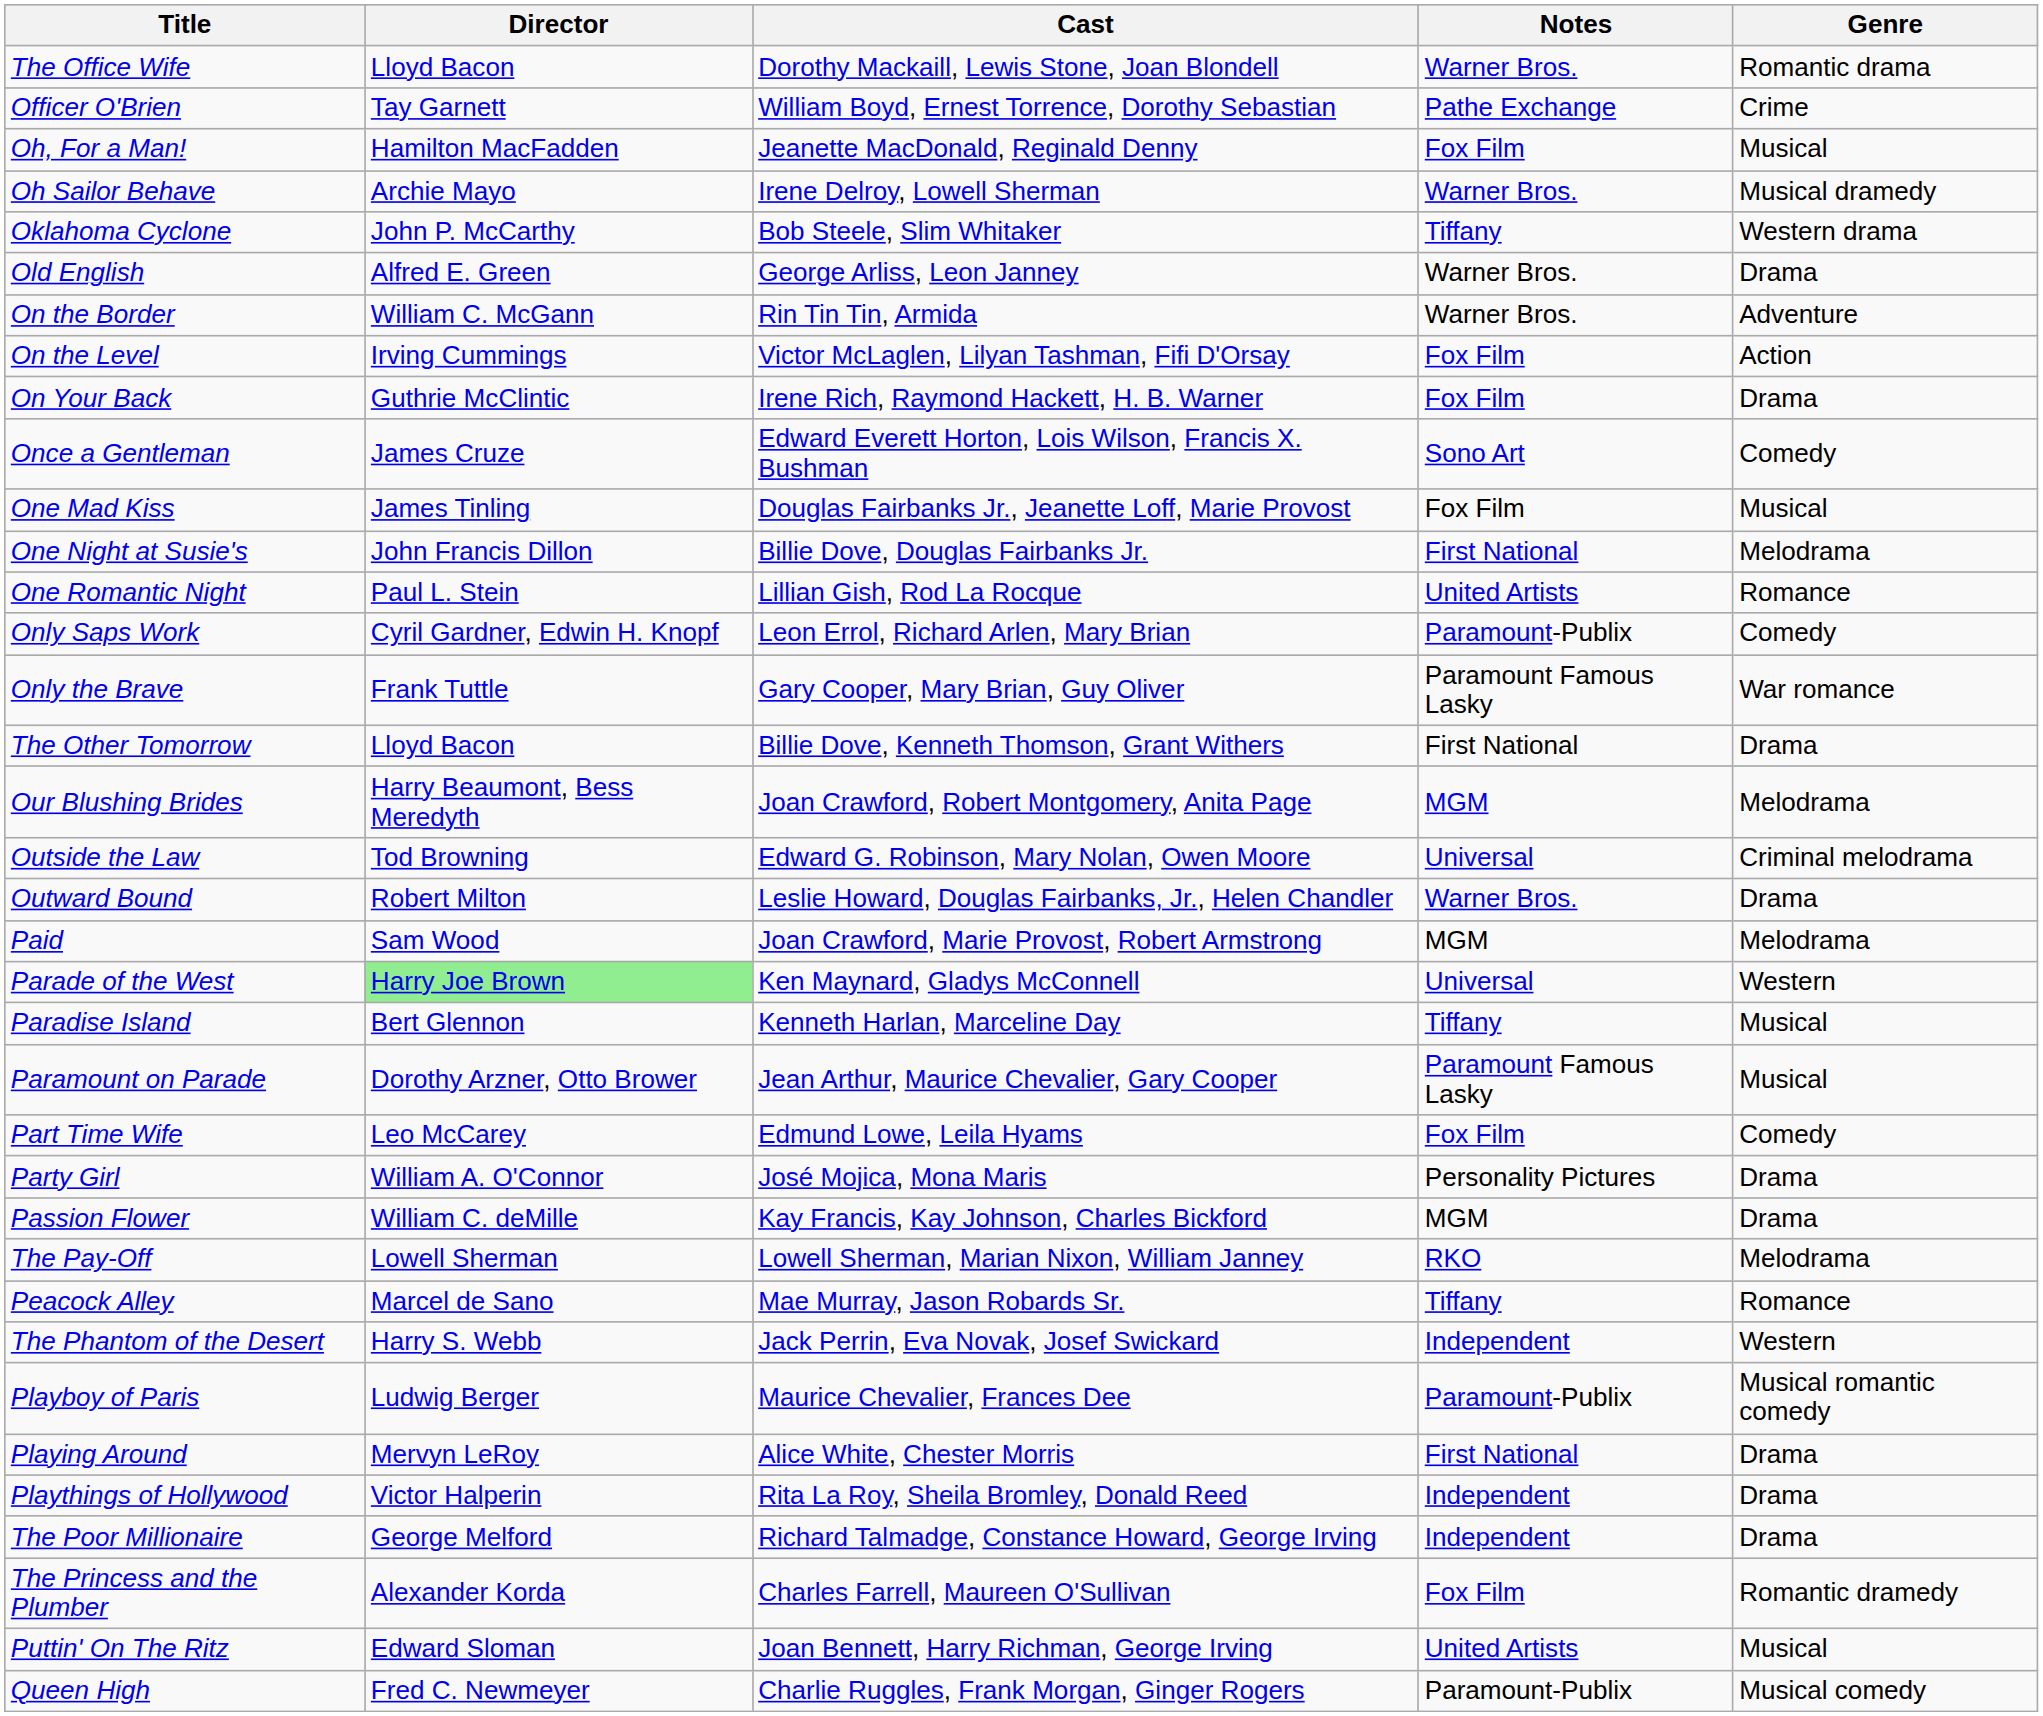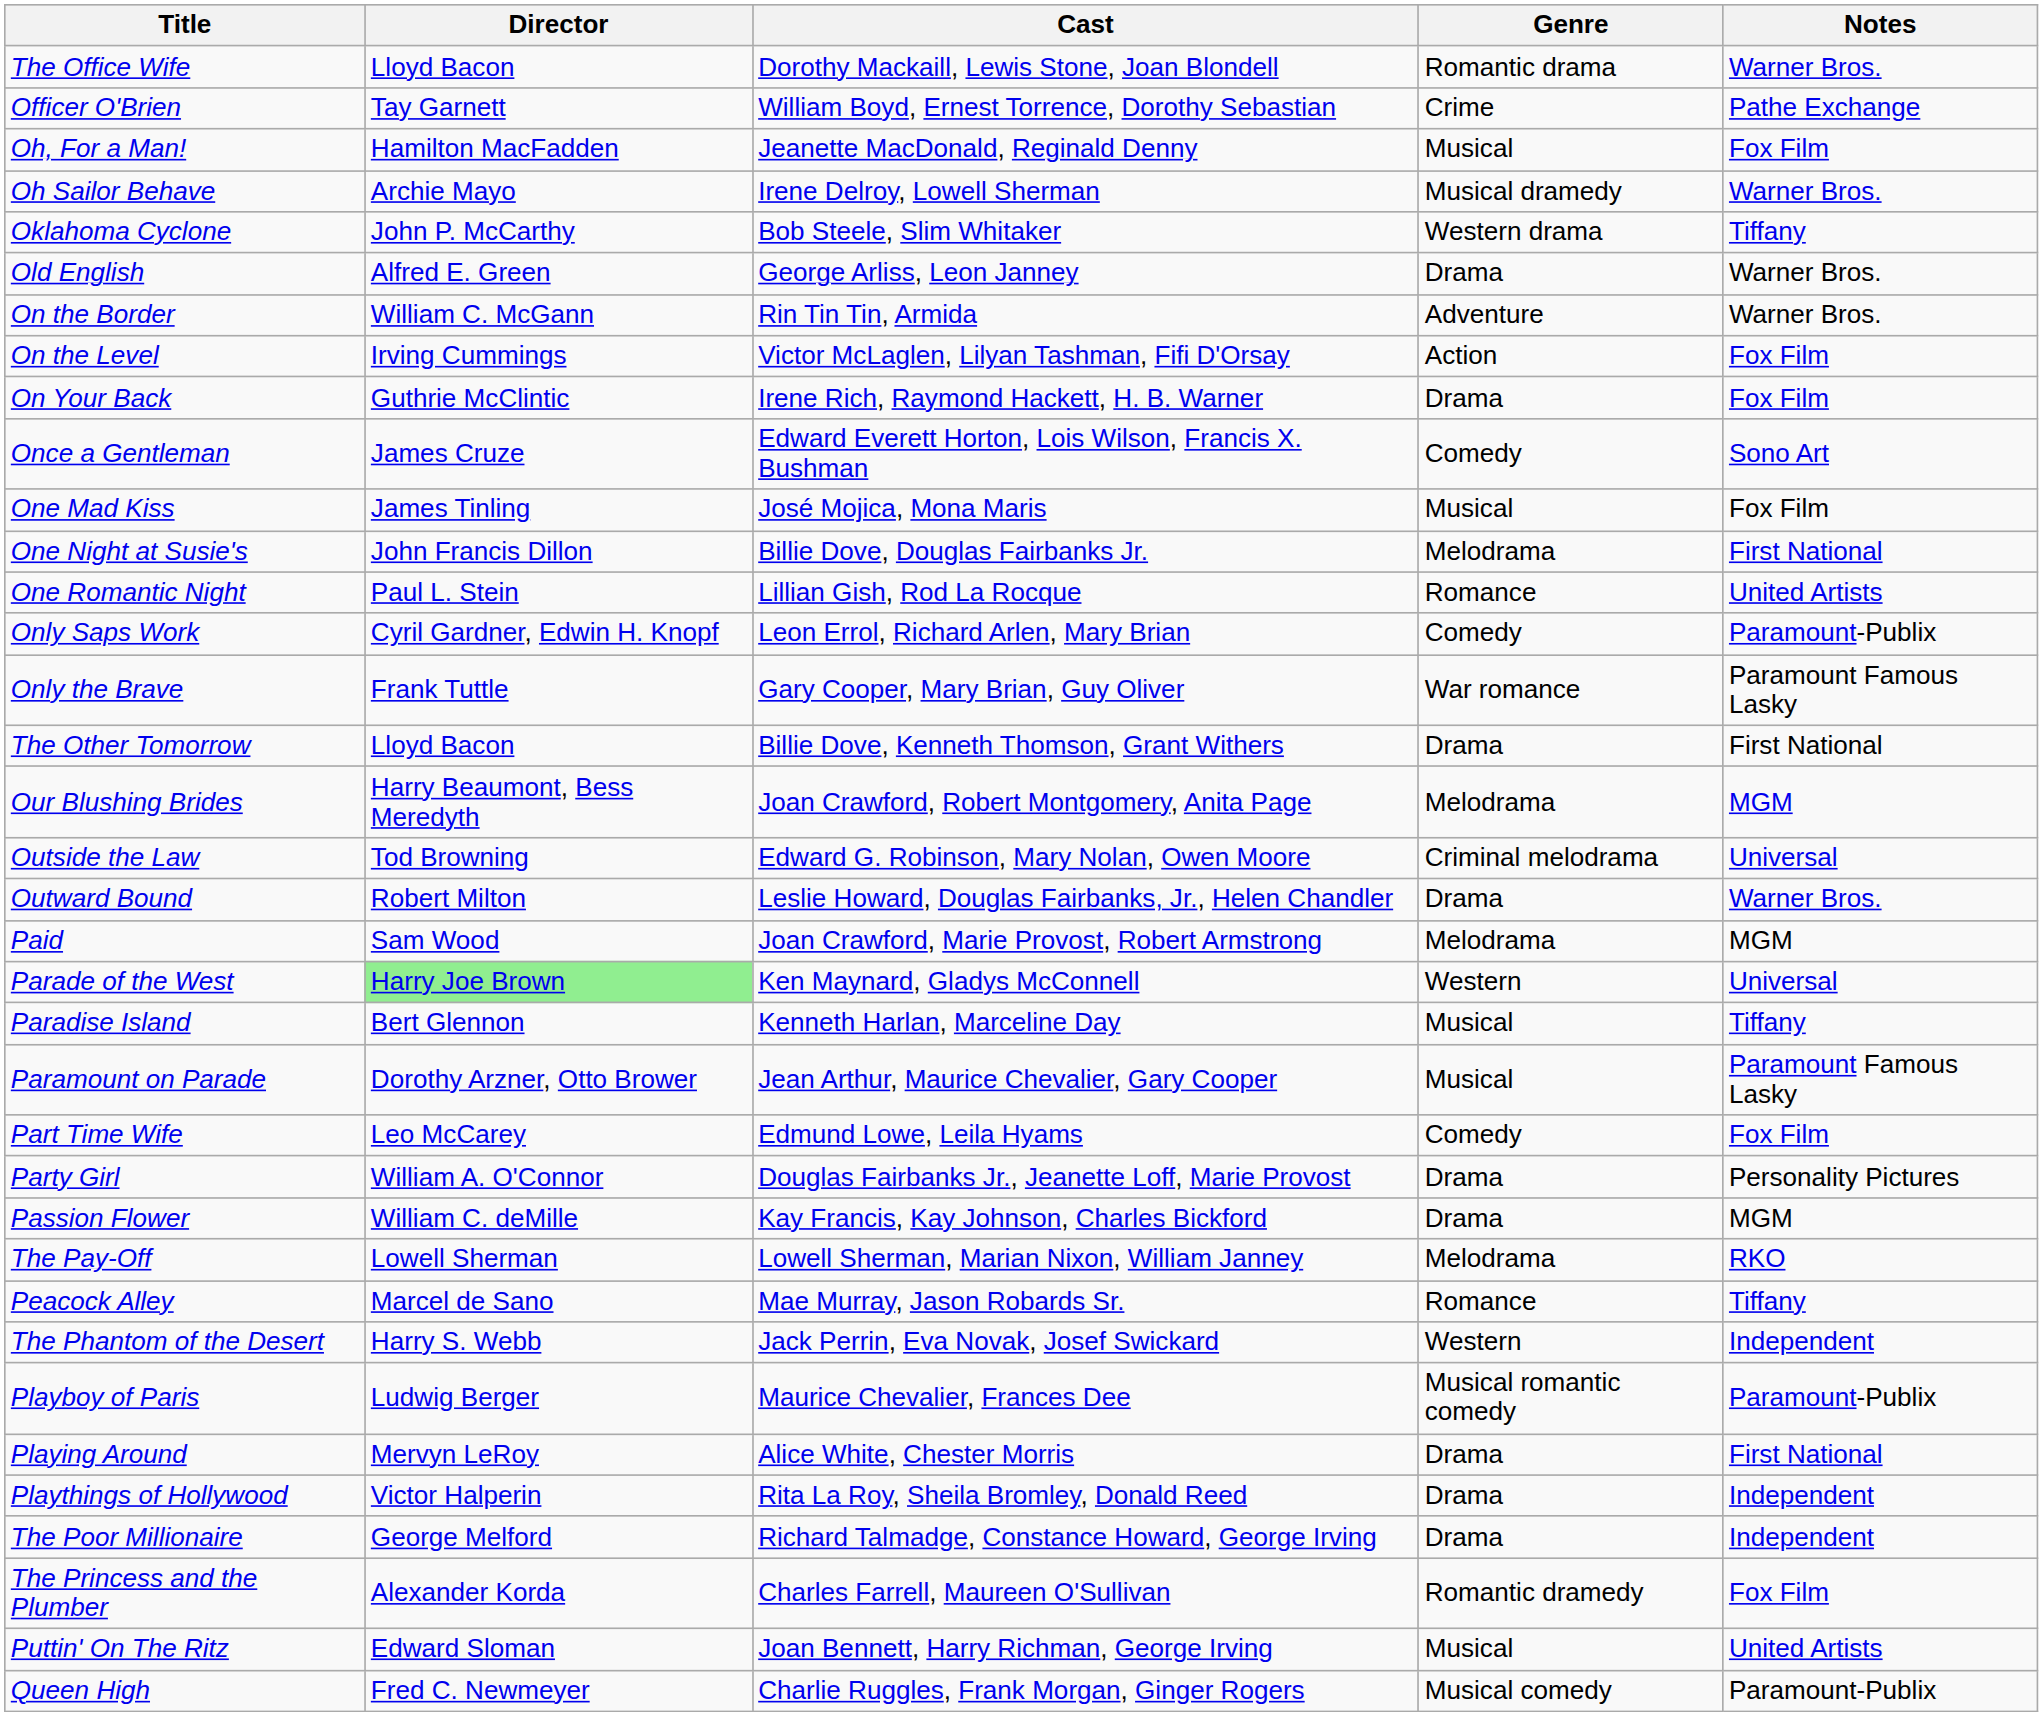 <table class=wikitable>
 <tr>
 <th>Title</th>
 <th>Director</th>
 <th>Cast</th>
+<th>Genre</th>
 <th>Notes</th>
-<th>Genre</th>
 </tr>
 <tr>
 <td><em><a href='#'>The Office Wife</a></em></td>
 <td><a href='#'>Lloyd Bacon</a></td>
 <td><a href='#'>Dorothy Mackaill</a>, <a href='#'>Lewis Stone</a>, <a href='#'>Joan Blondell</a></td>
+<td>Romantic drama</td>
 <td><a href='#'>Warner Bros.</a></td>
-<td>Romantic drama</td>
 </tr>
 <tr>
 <td><em><a href='#'>Officer O'Brien</a></em></td>
 <td><a href='#'>Tay Garnett</a></td>
 <td><a href='#'>William Boyd</a>, <a href='#'>Ernest Torrence</a>, <a href='#'>Dorothy Sebastian</a></td>
+<td>Crime</td>
 <td><a href='#'>Pathe Exchange</a></td>
-<td>Crime</td>
 </tr>
 <tr>
 <td><em><a href='#'>Oh, For a Man!</a></em></td>
 <td><a href='#'>Hamilton MacFadden</a></td>
 <td><a href='#'>Jeanette MacDonald</a>, <a href='#'>Reginald Denny</a></td>
+<td>Musical</td>
 <td><a href='#'>Fox Film</a></td>
-<td>Musical</td>
 </tr>
 <tr>
 <td><em><a href='#'>Oh Sailor Behave</a></em></td>
 <td><a href='#'>Archie Mayo</a></td>
 <td><a href='#'>Irene Delroy</a>, <a href='#'>Lowell Sherman</a></td>
+<td>Musical dramedy</td>
 <td><a href='#'>Warner Bros.</a></td>
-<td>Musical dramedy</td>
 </tr>
 <tr>
 <td><em><a href='#'>Oklahoma Cyclone</a></em></td>
 <td><a href='#'>John P. McCarthy</a></td>
 <td><a href='#'>Bob Steele</a>, <a href='#'>Slim Whitaker</a></td>
+<td>Western drama</td>
 <td><a href='#'>Tiffany</a></td>
-<td>Western drama</td>
 </tr>
 <tr>
 <td><em><a href='#'>Old English</a></em></td>
 <td><a href='#'>Alfred E. Green</a></td>
 <td><a href='#'>George Arliss</a>, <a href='#'>Leon Janney</a></td>
+<td>Drama</td>
 <td>Warner Bros.</td>
-<td>Drama</td>
 </tr>
 <tr>
 <td><em><a href='#'>On the Border</a></em></td>
 <td><a href='#'>William C. McGann</a></td>
 <td><a href='#'>Rin Tin Tin</a>, <a href='#'>Armida</a></td>
+<td>Adventure</td>
 <td>Warner Bros.</td>
-<td>Adventure</td>
 </tr>
 <tr>
 <td><em><a href='#'>On the Level</a></em></td>
 <td><a href='#'>Irving Cummings</a></td>
 <td><a href='#'>Victor McLaglen</a>, <a href='#'>Lilyan Tashman</a>, <a href='#'>Fifi D'Orsay</a></td>
+<td>Action</td>
 <td><a href='#'>Fox Film</a></td>
-<td>Action</td>
 </tr>
 <tr>
 <td><em><a href='#'>On Your Back</a></em></td>
 <td><a href='#'>Guthrie McClintic</a></td>
 <td><a href='#'>Irene Rich</a>, <a href='#'>Raymond Hackett</a>, <a href='#'>H. B. Warner</a></td>
+<td>Drama</td>
 <td><a href='#'>Fox Film</a></td>
-<td>Drama</td>
 </tr>
 <tr>
 <td><em><a href='#'>Once a Gentleman</a></em></td>
 <td><a href='#'>James Cruze</a></td>
 <td><a href='#'>Edward Everett Horton</a>, <a href='#'>Lois Wilson</a>, <a href='#'>Francis X. Bushman</a></td>
+<td>Comedy</td>
 <td><a href='#'>Sono Art</a></td>
-<td>Comedy</td>
 </tr>
 <tr>
 <td><em><a href='#'>One Mad Kiss</a></em></td>
 <td><a href='#'>James Tinling</a></td>
-<td><a href='#'>Douglas Fairbanks Jr.</a>, <a href='#'>Jeanette Loff</a>, <a href='#'>Marie Provost</a></td>
+<td><a href='#'>José Mojica</a>, <a href='#'>Mona Maris</a></td>
+<td>Musical</td>
 <td>Fox Film</td>
-<td>Musical</td>
 </tr>
 <tr>
 <td><em><a href='#'>One Night at Susie's</a></em></td>
 <td><a href='#'>John Francis Dillon</a></td>
 <td><a href='#'>Billie Dove</a>, <a href='#'>Douglas Fairbanks Jr.</a></td>
+<td>Melodrama</td>
 <td><a href='#'>First National</a></td>
-<td>Melodrama</td>
 </tr>
 <tr>
 <td><em><a href='#'>One Romantic Night</a></em></td>
 <td><a href='#'>Paul L. Stein</a></td>
 <td><a href='#'>Lillian Gish</a>, <a href='#'>Rod La Rocque</a></td>
+<td>Romance</td>
 <td><a href='#'>United Artists</a></td>
-<td>Romance</td>
 </tr>
 <tr>
 <td><em><a href='#'>Only Saps Work</a></em></td>
 <td><a href='#'>Cyril Gardner</a>, <a href='#'>Edwin H. Knopf</a></td>
 <td><a href='#'>Leon Errol</a>, <a href='#'>Richard Arlen</a>, <a href='#'>Mary Brian</a></td>
+<td>Comedy</td>
 <td><a href='#'>Paramount</a>-Publix</td>
-<td>Comedy</td>
 </tr>
 <tr>
 <td><em><a href='#'>Only the Brave</a></em></td>
 <td><a href='#'>Frank Tuttle</a></td>
 <td><a href='#'>Gary Cooper</a>, <a href='#'>Mary Brian</a>, <a href='#'>Guy Oliver</a></td>
+<td>War romance</td>
 <td>Paramount Famous Lasky</td>
-<td>War romance</td>
 </tr>
 <tr>
 <td><em><a href='#'>The Other Tomorrow</a></em></td>
 <td><a href='#'>Lloyd Bacon</a></td>
 <td><a href='#'>Billie Dove</a>, <a href='#'>Kenneth Thomson</a>, <a href='#'>Grant Withers</a></td>
+<td>Drama</td>
 <td>First National</td>
-<td>Drama</td>
 </tr>
 <tr>
 <td><em><a href='#'>Our Blushing Brides</a></em></td>
 <td><a href='#'>Harry Beaumont</a>, <a href='#'>Bess Meredyth</a></td>
 <td><a href='#'>Joan Crawford</a>, <a href='#'>Robert Montgomery</a>, <a href='#'>Anita Page</a></td>
+<td>Melodrama</td>
 <td><a href='#'>MGM</a></td>
-<td>Melodrama</td>
 </tr>
 <tr>
 <td><em><a href='#'>Outside the Law</a></em></td>
 <td><a href='#'>Tod Browning</a></td>
 <td><a href='#'>Edward G. Robinson</a>, <a href='#'>Mary Nolan</a>, <a href='#'>Owen Moore</a></td>
+<td>Criminal melodrama</td>
 <td><a href='#'>Universal</a></td>
-<td>Criminal melodrama</td>
 </tr>
 <tr>
 <td><em><a href='#'>Outward Bound</a></em></td>
 <td><a href='#'>Robert Milton</a></td>
 <td><a href='#'>Leslie Howard</a>, <a href='#'>Douglas Fairbanks, Jr.</a>, <a href='#'>Helen Chandler</a></td>
+<td>Drama</td>
 <td><a href='#'>Warner Bros.</a></td>
-<td>Drama</td>
 </tr>
 <tr>
 <td><em><a href='#'>Paid</a></em></td>
 <td><a href='#'>Sam Wood</a></td>
 <td><a href='#'>Joan Crawford</a>, <a href='#'>Marie Provost</a>, <a href='#'>Robert Armstrong</a></td>
+<td>Melodrama</td>
 <td>MGM</td>
-<td>Melodrama</td>
 </tr>
 <tr>
 <td><em><a href='#'>Parade of the West</a></em></td>
 <td style="background: lightgreen;"><a href='#'>Harry Joe Brown</a></td>
 <td><a href='#'>Ken Maynard</a>, <a href='#'>Gladys McConnell</a></td>
+<td>Western</td>
 <td><a href='#'>Universal</a></td>
-<td>Western</td>
 </tr>
 <tr>
 <td><em><a href='#'>Paradise Island</a></em></td>
 <td><a href='#'>Bert Glennon</a></td>
 <td><a href='#'>Kenneth Harlan</a>, <a href='#'>Marceline Day</a></td>
+<td>Musical</td>
 <td><a href='#'>Tiffany</a></td>
-<td>Musical</td>
 </tr>
 <tr>
 <td><em><a href='#'>Paramount on Parade</a></em></td>
 <td><a href='#'>Dorothy Arzner</a>, <a href='#'>Otto Brower</a></td>
 <td><a href='#'>Jean Arthur</a>, <a href='#'>Maurice Chevalier</a>, <a href='#'>Gary Cooper</a></td>
+<td>Musical</td>
 <td><a href='#'>Paramount</a> Famous Lasky</td>
-<td>Musical</td>
 </tr>
 <tr>
 <td><em><a href='#'>Part Time Wife</a></em></td>
 <td><a href='#'>Leo McCarey</a></td>
 <td><a href='#'>Edmund Lowe</a>, <a href='#'>Leila Hyams</a></td>
+<td>Comedy</td>
 <td><a href='#'>Fox Film</a></td>
-<td>Comedy</td>
 </tr>
 <tr>
 <td><em><a href='#'>Party Girl</a></em></td>
 <td><a href='#'>William A. O'Connor</a></td>
-<td><a href='#'>José Mojica</a>, <a href='#'>Mona Maris</a></td>
+<td><a href='#'>Douglas Fairbanks Jr.</a>, <a href='#'>Jeanette Loff</a>, <a href='#'>Marie Provost</a></td>
+<td>Drama</td>
 <td>Personality Pictures</td>
-<td>Drama</td>
 </tr>
 <tr>
 <td><em><a href='#'>Passion Flower</a></em></td>
 <td><a href='#'>William C. deMille</a></td>
 <td><a href='#'>Kay Francis</a>, <a href='#'>Kay Johnson</a>, <a href='#'>Charles Bickford</a></td>
+<td>Drama</td>
 <td>MGM</td>
-<td>Drama</td>
 </tr>
 <tr>
 <td><em><a href='#'>The Pay-Off</a></em></td>
 <td><a href='#'>Lowell Sherman</a></td>
 <td><a href='#'>Lowell Sherman</a>, <a href='#'>Marian Nixon</a>, <a href='#'>William Janney</a></td>
+<td>Melodrama</td>
 <td><a href='#'>RKO</a></td>
-<td>Melodrama</td>
 </tr>
 <tr>
 <td><em><a href='#'>Peacock Alley</a></em></td>
 <td><a href='#'>Marcel de Sano</a></td>
 <td><a href='#'>Mae Murray</a>, <a href='#'>Jason Robards Sr.</a></td>
+<td>Romance</td>
 <td><a href='#'>Tiffany</a></td>
-<td>Romance</td>
 </tr>
 <tr>
 <td><em><a href='#'>The Phantom of the Desert</a></em></td>
 <td><a href='#'>Harry S. Webb</a></td>
 <td><a href='#'>Jack Perrin</a>, <a href='#'>Eva Novak</a>, <a href='#'>Josef Swickard</a></td>
+<td>Western</td>
 <td><a href='#'>Independent</a></td>
-<td>Western</td>
 </tr>
 <tr>
 <td><em><a href='#'>Playboy of Paris</a></em></td>
 <td><a href='#'>Ludwig Berger</a></td>
 <td><a href='#'>Maurice Chevalier</a>, <a href='#'>Frances Dee</a></td>
+<td>Musical romantic comedy</td>
 <td><a href='#'>Paramount</a>-Publix</td>
-<td>Musical romantic comedy</td>
 </tr>
 <tr>
 <td><em><a href='#'>Playing Around</a></em></td>
 <td><a href='#'>Mervyn LeRoy</a></td>
 <td><a href='#'>Alice White</a>, <a href='#'>Chester Morris</a></td>
+<td>Drama</td>
 <td><a href='#'>First National</a></td>
-<td>Drama</td>
 </tr>
 <tr>
 <td><em><a href='#'>Playthings of Hollywood</a></em></td>
 <td><a href='#'>Victor Halperin</a></td>
 <td><a href='#'>Rita La Roy</a>, <a href='#'>Sheila Bromley</a>, <a href='#'>Donald Reed</a></td>
+<td>Drama</td>
 <td><a href='#'>Independent</a></td>
-<td>Drama</td>
 </tr>
 <tr>
 <td><em><a href='#'>The Poor Millionaire</a></em></td>
 <td><a href='#'>George Melford</a></td>
 <td><a href='#'>Richard Talmadge</a>, <a href='#'>Constance Howard</a>, <a href='#'>George Irving</a></td>
+<td>Drama</td>
 <td><a href='#'>Independent</a></td>
-<td>Drama</td>
 </tr>
 <tr>
 <td><em><a href='#'>The Princess and the Plumber</a></em></td>
 <td><a href='#'>Alexander Korda</a></td>
 <td><a href='#'>Charles Farrell</a>, <a href='#'>Maureen O'Sullivan</a></td>
+<td>Romantic dramedy</td>
 <td><a href='#'>Fox Film</a></td>
-<td>Romantic dramedy</td>
 </tr>
 <tr>
 <td><em><a href='#'>Puttin' On The Ritz</a></em></td>
 <td><a href='#'>Edward Sloman</a></td>
 <td><a href='#'>Joan Bennett</a>, <a href='#'>Harry Richman</a>, <a href='#'>George Irving</a></td>
+<td>Musical</td>
 <td><a href='#'>United Artists</a></td>
-<td>Musical</td>
 </tr>
 <tr>
 <td><em><a href='#'>Queen High</a></em></td>
 <td><a href='#'>Fred C. Newmeyer</a></td>
 <td><a href='#'>Charlie Ruggles</a>, <a href='#'>Frank Morgan</a>, <a href='#'>Ginger Rogers</a></td>
+<td>Musical comedy</td>
 <td>Paramount-Publix</td>
-<td>Musical comedy</td>
 </tr>
 </table>
